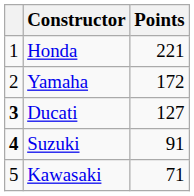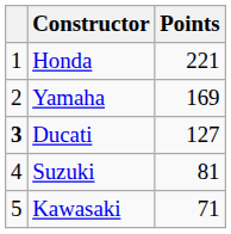 <table class="wikitable" style="font-size: 95%;">
 <tr>
 <th></th>
 <th>Constructor</th>
 <th>Points</th>
 </tr>
 <tr>
 <td align=center>1</td>
 <td> <a href='#'>Honda</a></td>
 <td align=right>221</td>
 </tr>
 <tr>
 <td align=center>2</td>
 <td> <a href='#'>Yamaha</a></td>
-<td align=right>172</td>
+<td align=right>169</td>
 </tr>
 <tr>
 <td align=center><strong>3</strong></td>
 <td> <a href='#'>Ducati</a></td>
 <td align=right>127</td>
 </tr>
 <tr>
-<td align=center><strong>4</strong></td>
+<td align=center>4</td>
 <td> <a href='#'>Suzuki</a></td>
-<td align=right>91</td>
+<td align=right>81</td>
 </tr>
 <tr>
 <td align=center>5</td>
 <td> <a href='#'>Kawasaki</a></td>
 <td align=right>71</td>
 </tr>
 </table>
